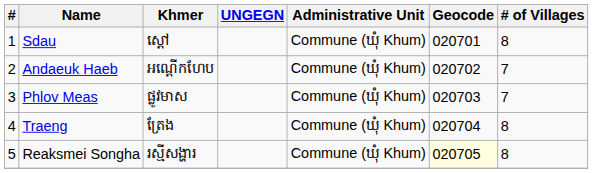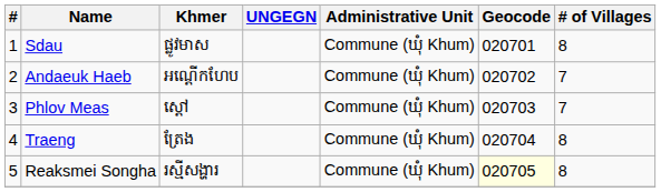 <table class="wikitable sortable">
 <tr>
 <th>#</th>
 <th>Name</th>
 <th>Khmer</th>
 <th><a href='#'>UNGEGN</a></th>
 <th>Administrative Unit</th>
 <th>Geocode</th>
 <th># of Villages</th>
 </tr>
 <tr>
 <td>1</td>
 <td><a href='#'>Sdau</a></td>
-<td>ស្ដៅ</td>
+<td>ផ្លូវមាស</td>
 <td></td>
 <td>Commune (ឃុំ Khum)</td>
 <td>020701</td>
 <td>8</td>
 </tr>
 <tr>
 <td>2</td>
 <td><a href='#'>Andaeuk Haeb</a></td>
 <td>អណ្ដើកហែប</td>
 <td></td>
 <td>Commune (ឃុំ Khum)</td>
 <td>020702</td>
 <td>7</td>
 </tr>
 <tr>
 <td>3</td>
 <td><a href='#'>Phlov Meas</a></td>
-<td>ផ្លូវមាស</td>
+<td>ស្ដៅ</td>
 <td></td>
 <td>Commune (ឃុំ Khum)</td>
 <td>020703</td>
 <td>7</td>
 </tr>
 <tr>
 <td>4</td>
 <td><a href='#'>Traeng</a></td>
 <td>ត្រែង</td>
 <td></td>
 <td>Commune (ឃុំ Khum)</td>
 <td>020704</td>
 <td>8</td>
 </tr>
 <tr>
 <td>5</td>
 <td>Reaksmei Songha</td>
 <td>រស្មីសង្ហារ</td>
 <td></td>
 <td>Commune (ឃុំ Khum)</td>
 <td style="background: lightyellow;">020705</td>
 <td>8</td>
 </tr>
 <tr>
 </tr>
 </table>
